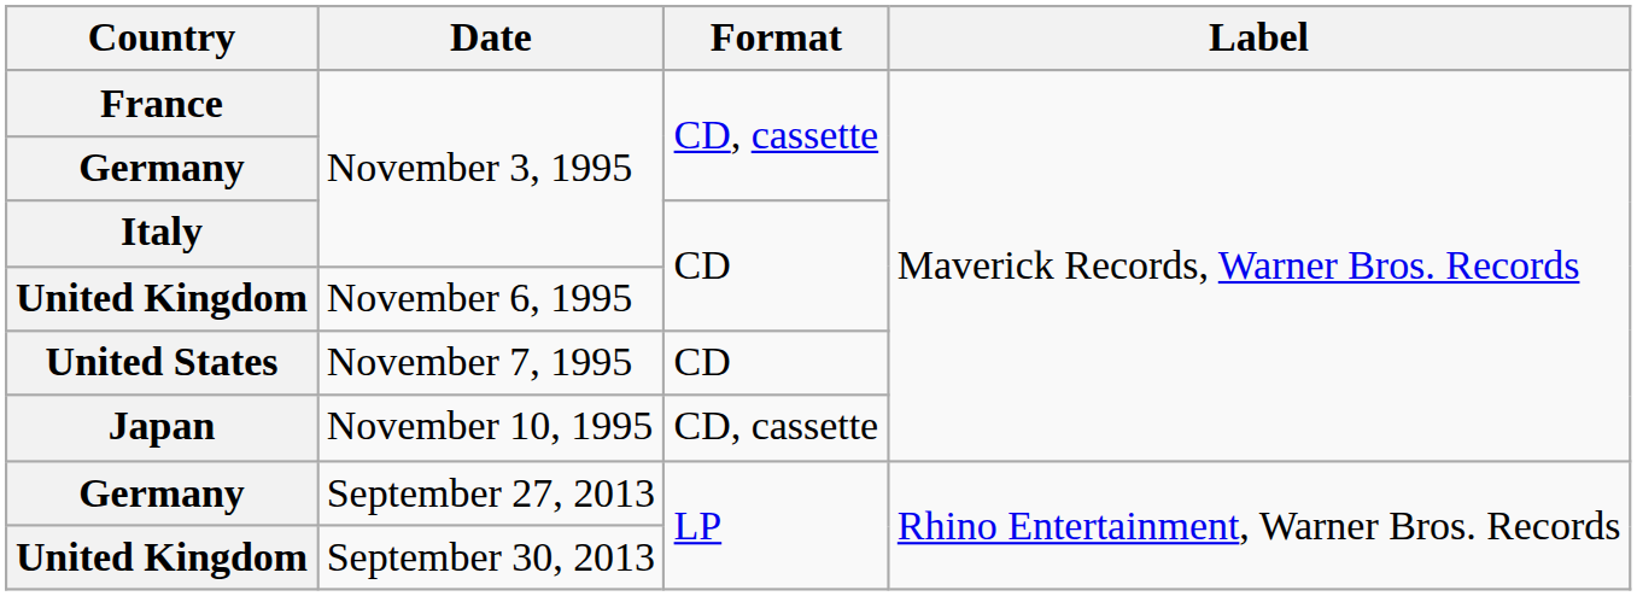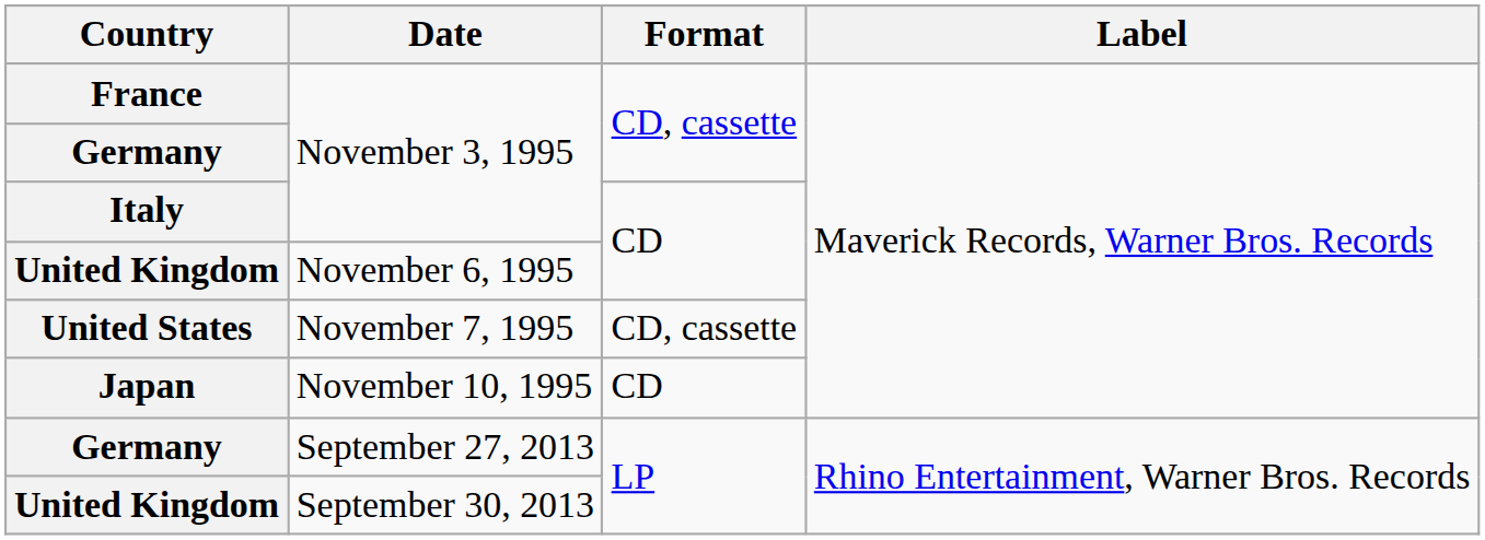 <table class="wikitable plainrowheaders">
 <tr>
 <th scope="col">Country</th>
 <th scope="col">Date</th>
 <th scope="col">Format</th>
 <th scope="col">Label</th>
 </tr>
 <tr>
 <th scope="row">France</th>
 <td rowspan=3>November 3, 1995</td>
 <td rowspan=2><a href='#'>CD</a>, <a href='#'>cassette</a></td>
 <td rowspan=6>Maverick Records, <a href='#'>Warner Bros. Records</a></td>
 </tr>
 <tr>
 <th scope="row">Germany</th>
 </tr>
 <tr>
 <th scope="row">Italy</th>
 <td rowspan=2>CD</td>
 </tr>
 <tr>
 <th scope="row">United Kingdom</th>
 <td>November 6, 1995</td>
 </tr>
 <tr>
 <th scope="row">United States</th>
 <td>November 7, 1995</td>
-<td>CD</td>
+<td>CD, cassette</td>
 </tr>
 <tr>
 <th scope="row">Japan</th>
 <td>November 10, 1995</td>
-<td>CD, cassette</td>
+<td>CD</td>
 </tr>
 <tr>
 <th scope="row">Germany</th>
 <td>September 27, 2013</td>
 <td rowspan=2><a href='#'>LP</a></td>
 <td rowspan=2><a href='#'>Rhino Entertainment</a>, Warner Bros. Records</td>
 </tr>
 <tr>
 <th scope="row">United Kingdom</th>
 <td>September 30, 2013</td>
 </tr>
 </table>
